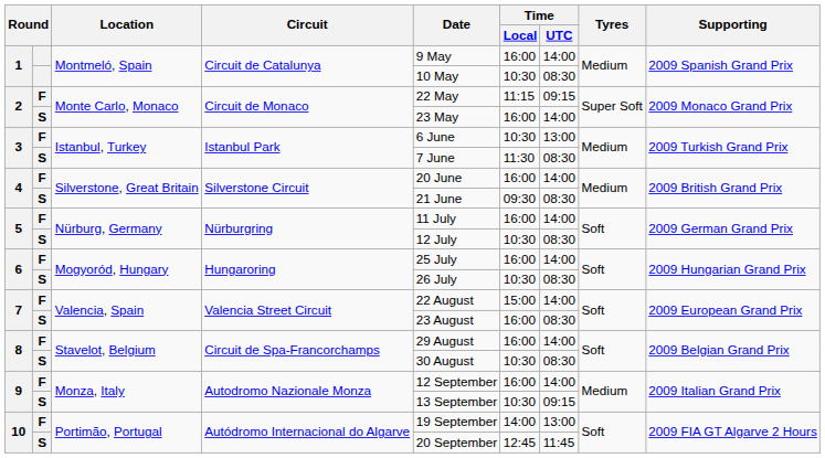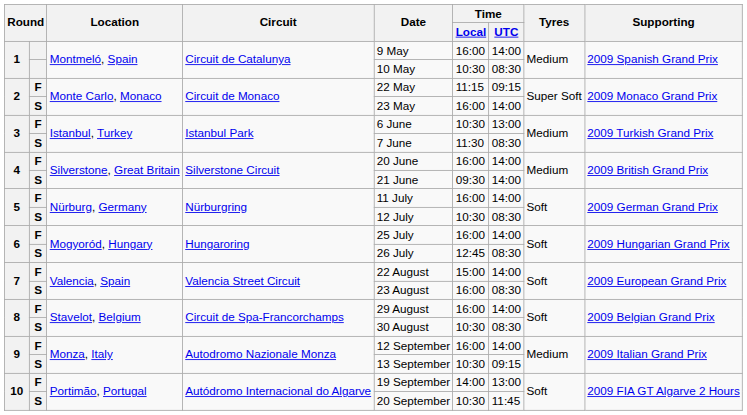 <table class="wikitable" style="font-size: 85%;">
 <tr>
 <th colspan=2 rowspan=2>Round</th>
 <th rowspan=2>Location</th>
 <th rowspan=2>Circuit</th>
 <th rowspan=2>Date</th>
 <th colspan=2>Time</th>
 <th rowspan=2>Tyres</th>
 <th rowspan=2>Supporting</th>
 </tr>
 <tr>
 <th><a href='#'>Local</a></th>
 <th><a href='#'>UTC</a></th>
 </tr>
 <tr>
 <th rowspan=2>1</th>
 <th></th>
 <td rowspan=2> <a href='#'>Montmeló</a>, <a href='#'>Spain</a></td>
 <td rowspan=2><a href='#'>Circuit de Catalunya</a></td>
 <td>9 May</td>
 <td>16:00</td>
 <td>14:00</td>
 <td rowspan=2>Medium</td>
 <td rowspan=2><a href='#'>2009 Spanish Grand Prix</a></td>
 </tr>
 <tr>
 <th></th>
 <td>10 May</td>
 <td>10:30</td>
 <td>08:30</td>
 </tr>
 <tr>
 <th rowspan=2>2</th>
 <th>F</th>
 <td rowspan=2> <a href='#'>Monte Carlo</a>, <a href='#'>Monaco</a></td>
 <td rowspan=2><a href='#'>Circuit de Monaco</a></td>
 <td>22 May</td>
 <td>11:15</td>
 <td>09:15</td>
 <td rowspan=2>Super Soft</td>
 <td rowspan=2><a href='#'>2009 Monaco Grand Prix</a></td>
 </tr>
 <tr>
 <th>S</th>
 <td>23 May</td>
 <td>16:00</td>
 <td>14:00</td>
 </tr>
 <tr>
 <th rowspan=2>3</th>
 <th>F</th>
 <td rowspan=2> <a href='#'>Istanbul</a>, <a href='#'>Turkey</a></td>
 <td rowspan=2><a href='#'>Istanbul Park</a></td>
 <td>6 June</td>
 <td>10:30</td>
 <td>13:00</td>
 <td rowspan=2>Medium</td>
 <td rowspan=2><a href='#'>2009 Turkish Grand Prix</a></td>
 </tr>
 <tr>
 <th>S</th>
 <td>7 June</td>
 <td>11:30</td>
 <td>08:30</td>
 </tr>
 <tr>
 <th rowspan=2>4</th>
 <th>F</th>
 <td rowspan=2> <a href='#'>Silverstone</a>, <a href='#'>Great Britain</a></td>
 <td rowspan=2><a href='#'>Silverstone Circuit</a></td>
 <td>20 June</td>
 <td>16:00</td>
 <td>14:00</td>
 <td rowspan=2>Medium</td>
 <td rowspan=2><a href='#'>2009 British Grand Prix</a></td>
 </tr>
 <tr>
 <th>S</th>
 <td>21 June</td>
 <td>09:30</td>
-<td>08:30</td>
+<td>14:00</td>
 </tr>
 <tr>
 <th rowspan=2>5</th>
 <th>F</th>
 <td rowspan=2> <a href='#'>Nürburg</a>, <a href='#'>Germany</a></td>
 <td rowspan=2><a href='#'>Nürburgring</a></td>
 <td>11 July</td>
 <td>16:00</td>
 <td>14:00</td>
 <td rowspan=2>Soft</td>
 <td rowspan=2><a href='#'>2009 German Grand Prix</a></td>
 </tr>
 <tr>
 <th>S</th>
 <td>12 July</td>
 <td>10:30</td>
 <td>08:30</td>
 </tr>
 <tr>
 <th rowspan=2>6</th>
 <th>F</th>
 <td rowspan=2> <a href='#'>Mogyoród</a>, <a href='#'>Hungary</a></td>
 <td rowspan=2><a href='#'>Hungaroring</a></td>
 <td>25 July</td>
 <td>16:00</td>
 <td>14:00</td>
 <td rowspan=2>Soft</td>
 <td rowspan=2><a href='#'>2009 Hungarian Grand Prix</a></td>
 </tr>
 <tr>
 <th>S</th>
 <td>26 July</td>
-<td>10:30</td>
+<td>12:45</td>
 <td>08:30</td>
 </tr>
 <tr>
 <th rowspan=2>7</th>
 <th>F</th>
 <td rowspan=2> <a href='#'>Valencia</a>, <a href='#'>Spain</a></td>
 <td rowspan=2><a href='#'>Valencia Street Circuit</a></td>
 <td>22 August</td>
 <td>15:00</td>
 <td>14:00</td>
 <td rowspan=2>Soft</td>
 <td rowspan=2><a href='#'>2009 European Grand Prix</a></td>
 </tr>
 <tr>
 <th>S</th>
 <td>23 August</td>
 <td>16:00</td>
 <td>08:30</td>
 </tr>
 <tr>
 <th rowspan=2>8</th>
 <th>F</th>
 <td rowspan=2> <a href='#'>Stavelot</a>, <a href='#'>Belgium</a></td>
 <td rowspan=2><a href='#'>Circuit de Spa-Francorchamps</a></td>
 <td>29 August</td>
 <td>16:00</td>
 <td>14:00</td>
 <td rowspan=2>Soft</td>
 <td rowspan=2><a href='#'>2009 Belgian Grand Prix</a></td>
 </tr>
 <tr>
 <th>S</th>
 <td>30 August</td>
 <td>10:30</td>
 <td>08:30</td>
 </tr>
 <tr>
 <th rowspan=2>9</th>
 <th>F</th>
 <td rowspan=2> <a href='#'>Monza</a>, <a href='#'>Italy</a></td>
 <td rowspan=2><a href='#'>Autodromo Nazionale Monza</a></td>
 <td>12 September</td>
 <td>16:00</td>
 <td>14:00</td>
 <td rowspan=2>Medium</td>
 <td rowspan=2><a href='#'>2009 Italian Grand Prix</a></td>
 </tr>
 <tr>
 <th>S</th>
 <td>13 September</td>
 <td>10:30</td>
 <td>09:15</td>
 </tr>
 <tr>
 <th rowspan=2>10</th>
 <th>F</th>
 <td rowspan=2> <a href='#'>Portimão</a>, <a href='#'>Portugal</a></td>
 <td rowspan=2><a href='#'>Autódromo Internacional do Algarve</a></td>
 <td>19 September</td>
 <td>14:00</td>
 <td>13:00</td>
 <td rowspan=2>Soft</td>
 <td rowspan=2><a href='#'>2009 FIA GT Algarve 2 Hours</a></td>
 </tr>
 <tr>
 <th>S</th>
 <td>20 September</td>
-<td>12:45</td>
+<td>10:30</td>
 <td>11:45</td>
 </tr>
 </table>
